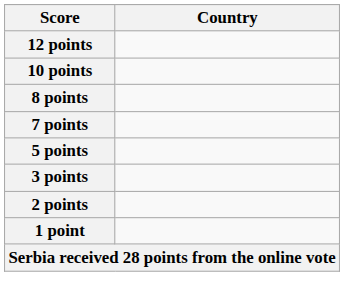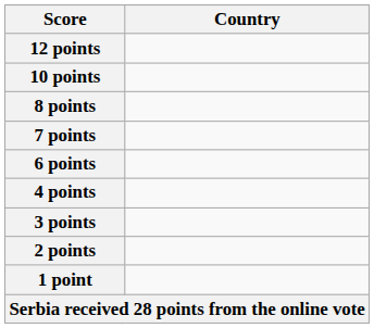 <table class="wikitable">
 <tr>
 </tr>
 <tr>
 <th scope="col" width="33%">Score</th>
 <th scope="col">Country</th>
 </tr>
 <tr>
 <th scope="row">12 points</th>
 <td></td>
 </tr>
 <tr>
 <th scope="row">10 points</th>
 <td></td>
 </tr>
 <tr>
 <th scope="row">8 points</th>
 <td></td>
 </tr>
 <tr>
 <th scope="row">7 points</th>
 <td></td>
 </tr>
 <tr>
-<th scope="row">5 points</th>
+<th scope="row">6 points</th>
+<td></td>
+</tr>
+<tr>
+<th scope="row">4 points</th>
 <td></td>
 </tr>
 <tr>
 <th scope="row">3 points</th>
 <td></td>
 </tr>
 <tr>
 <th scope="row">2 points</th>
 <td></td>
 </tr>
 <tr>
 <th scope="row">1 point</th>
 <td></td>
 </tr>
 <tr>
 <th colspan="2">Serbia received 28 points from the online vote</th>
 </tr>
 </table>
